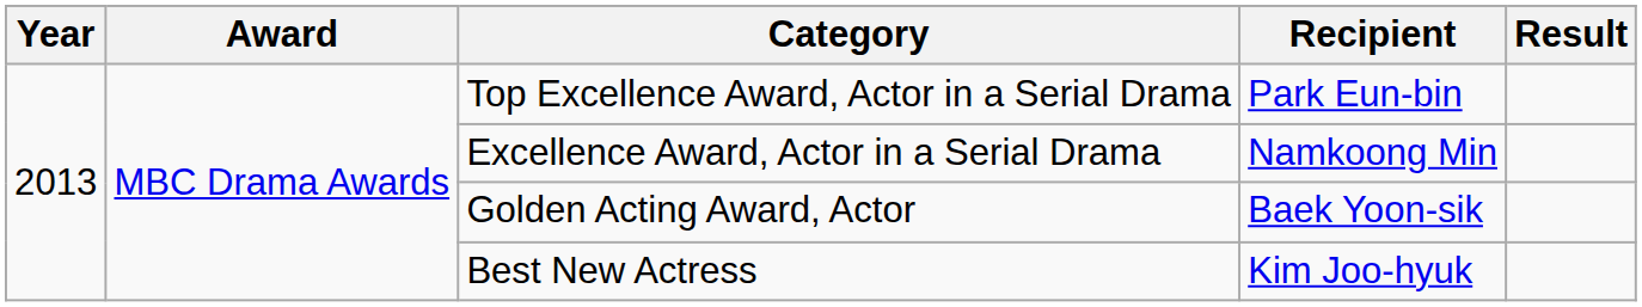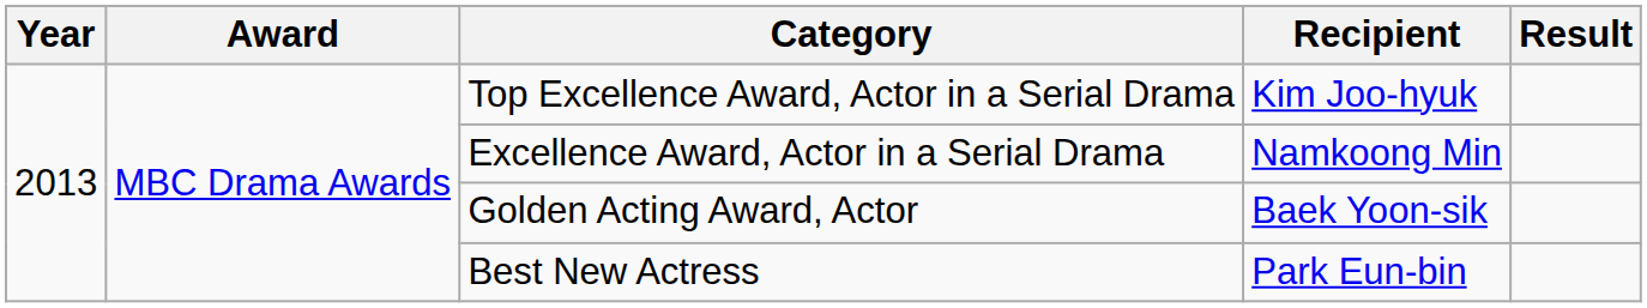 <table class="wikitable">
 <tr>
 <th>Year</th>
 <th>Award</th>
 <th>Category</th>
 <th>Recipient</th>
 <th>Result</th>
 </tr>
 <tr>
 <td rowspan=4>2013</td>
 <td rowspan=4><a href='#'>MBC Drama Awards</a></td>
 <td>Top Excellence Award, Actor in a Serial Drama</td>
-<td><a href='#'>Park Eun-bin</a></td>
+<td><a href='#'>Kim Joo-hyuk</a></td>
 <td></td>
 </tr>
 <tr>
 <td>Excellence Award, Actor in a Serial Drama</td>
 <td><a href='#'>Namkoong Min</a></td>
 <td></td>
 </tr>
 <tr>
 <td>Golden Acting Award, Actor</td>
 <td><a href='#'>Baek Yoon-sik</a></td>
 <td></td>
 </tr>
 <tr>
 <td>Best New Actress</td>
-<td><a href='#'>Kim Joo-hyuk</a></td>
+<td><a href='#'>Park Eun-bin</a></td>
 <td></td>
 </tr>
 </table>
